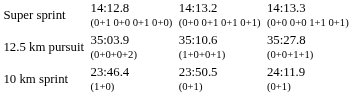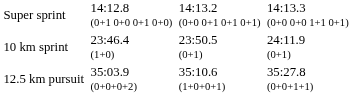 <table>
 <tr>
 <td>Super sprint<br><em></em></td>
 <td></td>
 <td>14:12.8<br><small>(0+1 0+0 0+1 0+0)</small></td>
 <td></td>
 <td>14:13.2<br><small>(0+0 0+1 0+1 0+1)</small></td>
 <td></td>
 <td>14:13.3<br><small>(0+0 0+0 1+1 0+1)</small></td>
 </tr>
 <tr>
+<td>10 km sprint<br><em></em></td>
+<td></td>
+<td>23:46.4<br><small>(1+0)</small></td>
+<td></td>
+<td>23:50.5<br><small>(0+1)</small></td>
+<td></td>
+<td>24:11.9<br><small>(0+1)</small></td>
+</tr>
+<tr>
 <td>12.5 km pursuit<br><em></em></td>
 <td></td>
 <td>35:03.9<br><small>(0+0+0+2)</small></td>
 <td></td>
 <td>35:10.6<br><small>(1+0+0+1)</small></td>
 <td></td>
 <td>35:27.8<br><small>(0+0+1+1)</small></td>
 </tr>
-<tr>
-<td>10 km sprint<br><em></em></td>
-<td></td>
-<td>23:46.4<br><small>(1+0)</small></td>
-<td></td>
-<td>23:50.5<br><small>(0+1)</small></td>
-<td></td>
-<td>24:11.9<br><small>(0+1)</small></td>
-</tr>
 </table>
